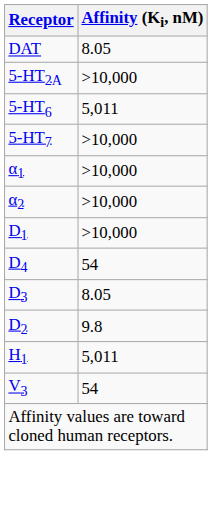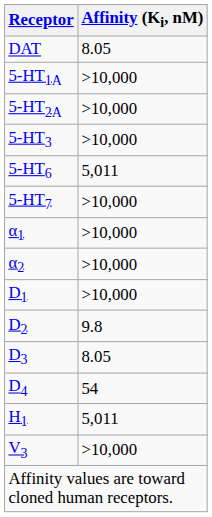 <table class="wikitable floatright">
 <tr>
 <th><a href='#'>Receptor</a></th>
 <th><a href='#'>Affinity</a> (K<sub>i</sub>, nM)</th>
 </tr>
 <tr>
 <td><a href='#'><abbr>DAT</abbr></a></td>
 <td>8.05</td>
 </tr>
 <tr>
+<td><a href='#'>5-HT<sub>1A</sub></a></td>
+<td>>10,000</td>
+</tr>
+<tr>
 <td><a href='#'>5-HT<sub>2A</sub></a></td>
+<td>>10,000</td>
+</tr>
+<tr>
+<td><a href='#'>5-HT<sub>3</sub></a></td>
 <td>>10,000</td>
 </tr>
 <tr>
 <td><a href='#'>5-HT<sub>6</sub></a></td>
 <td>5,011</td>
 </tr>
 <tr>
 <td><a href='#'>5-HT<sub>7</sub></a></td>
 <td>>10,000</td>
 </tr>
 <tr>
 <td><a href='#'>α<sub>1</sub></a></td>
 <td>>10,000</td>
 </tr>
 <tr>
 <td><a href='#'>α<sub>2</sub></a></td>
 <td>>10,000</td>
 </tr>
 <tr>
 <td><a href='#'>D<sub>1</sub></a></td>
 <td>>10,000</td>
 </tr>
 <tr>
-<td><a href='#'>D<sub>4</sub></a></td>
-<td>54</td>
+<td><a href='#'>D<sub>2</sub></a></td>
+<td>9.8</td>
 </tr>
 <tr>
 <td><a href='#'>D<sub>3</sub></a></td>
 <td>8.05</td>
 </tr>
 <tr>
-<td><a href='#'>D<sub>2</sub></a></td>
-<td>9.8</td>
+<td><a href='#'>D<sub>4</sub></a></td>
+<td>54</td>
 </tr>
 <tr>
 <td><a href='#'>H<sub>1</sub></a></td>
 <td>5,011</td>
 </tr>
 <tr>
 <td><a href='#'>V<sub>3</sub></a></td>
-<td>54</td>
+<td>>10,000</td>
 </tr>
 <tr class="sortbottom">
 <td colspan="2" style="width: 1px;">Affinity values are toward cloned human receptors.</td>
 </tr>
 </table>
